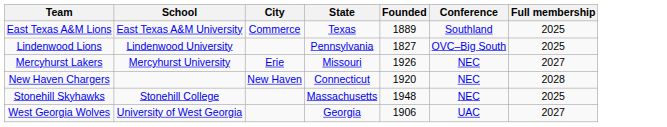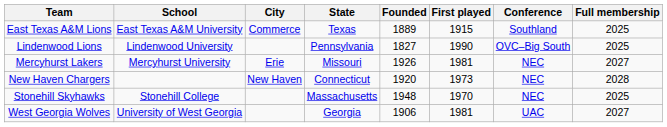 <table class="wikitable sortable" style="text-align:center;">
 <tr>
 <th>Team</th>
 <th>School</th>
 <th>City</th>
 <th>State</th>
 <th>Founded</th>
+<th>First played</th>
 <th>Conference</th>
 <th>Full membership</th>
 </tr>
 <tr>
 <td><a href='#'>East Texas A&M Lions</a></td>
 <td><a href='#'>East Texas A&M University</a></td>
 <td><a href='#'>Commerce</a></td>
 <td><a href='#'>Texas</a></td>
 <td>1889</td>
+<td>1915</td>
 <td><a href='#'>Southland</a></td>
 <td>2025</td>
 </tr>
 <tr>
 <td><a href='#'>Lindenwood Lions</a></td>
 <td><a href='#'>Lindenwood University</a></td>
 <td></td>
 <td><a href='#'>Pennsylvania</a></td>
 <td>1827</td>
+<td>1990</td>
 <td><a href='#'>OVC–Big South</a></td>
 <td>2025</td>
 </tr>
 <tr>
 <td><a href='#'>Mercyhurst Lakers</a></td>
 <td><a href='#'>Mercyhurst University</a></td>
 <td><a href='#'>Erie</a></td>
 <td><a href='#'>Missouri</a></td>
 <td>1926</td>
+<td>1981</td>
 <td><a href='#'>NEC</a></td>
 <td>2027</td>
 </tr>
 <tr>
 <td><a href='#'>New Haven Chargers</a></td>
 <td></td>
 <td><a href='#'>New Haven</a></td>
 <td><a href='#'>Connecticut</a></td>
 <td>1920</td>
+<td>1973</td>
 <td><a href='#'>NEC</a></td>
 <td>2028</td>
 </tr>
 <tr>
 <td><a href='#'>Stonehill Skyhawks</a></td>
 <td><a href='#'>Stonehill College</a></td>
 <td></td>
 <td><a href='#'>Massachusetts</a></td>
 <td>1948</td>
+<td>1970</td>
 <td><a href='#'>NEC</a></td>
 <td>2025</td>
 </tr>
 <tr>
 <td><a href='#'>West Georgia Wolves</a></td>
 <td><a href='#'>University of West Georgia</a></td>
 <td></td>
 <td><a href='#'>Georgia</a></td>
 <td>1906</td>
+<td>1981</td>
 <td><a href='#'>UAC</a></td>
 <td>2027</td>
 </tr>
 </table>
